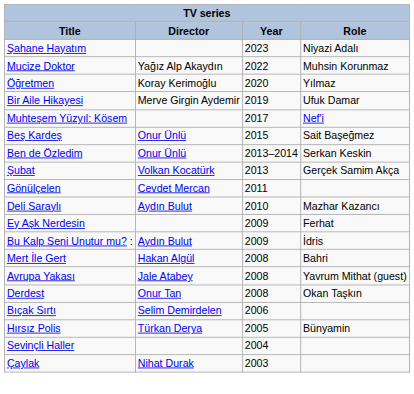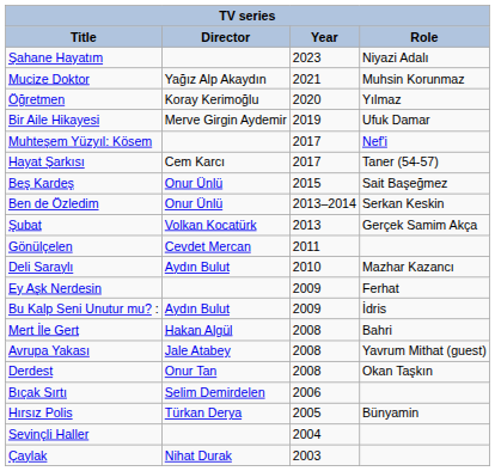 <table class="wikitable" style="font-size: 80%;">
 <tr>
 <th colspan="4" style="background:LightSteelBlue">TV series</th>
 </tr>
 <tr>
 <th style="background:LightSteelBlue">Title</th>
 <th style="background:LightSteelBlue">Director</th>
 <th style="background:LightSteelBlue">Year</th>
 <th style="background:LightSteelBlue">Role</th>
 </tr>
 <tr>
 <td><a href='#'>Şahane Hayatım</a></td>
 <td></td>
 <td>2023</td>
 <td>Niyazi Adalı</td>
 </tr>
 <tr>
 <td><a href='#'>Mucize Doktor</a></td>
 <td>Yağız Alp Akaydın</td>
-<td>2022</td>
+<td>2021</td>
 <td>Muhsin Korunmaz</td>
 </tr>
 <tr>
 <td><a href='#'>Öğretmen</a></td>
 <td>Koray Kerimoğlu</td>
 <td>2020</td>
 <td>Yılmaz</td>
 </tr>
 <tr>
 <td><a href='#'>Bir Aile Hikayesi</a></td>
 <td>Merve Girgin Aydemir</td>
 <td>2019</td>
 <td>Ufuk Damar</td>
 </tr>
 <tr>
 <td><a href='#'>Muhteşem Yüzyıl: Kösem</a></td>
 <td></td>
 <td>2017</td>
 <td><a href='#'>Nef'i</a></td>
+</tr>
+<tr>
+<td><a href='#'>Hayat Şarkısı</a></td>
+<td>Cem Karcı</td>
+<td>2017</td>
+<td>Taner (54-57)</td>
 </tr>
 <tr>
 <td><a href='#'>Beş Kardeş</a></td>
 <td><a href='#'>Onur Ünlü</a></td>
 <td>2015</td>
 <td>Sait Başeğmez</td>
 </tr>
 <tr>
 <td><a href='#'>Ben de Özledim</a></td>
 <td><a href='#'>Onur Ünlü</a></td>
 <td>2013–2014</td>
 <td>Serkan Keskin</td>
 </tr>
 <tr>
 <td><a href='#'>Şubat</a></td>
 <td><a href='#'>Volkan Kocatürk</a></td>
 <td>2013</td>
 <td>Gerçek Samim Akça</td>
 </tr>
 <tr>
 <td><a href='#'>Gönülçelen</a></td>
 <td><a href='#'>Cevdet Mercan</a></td>
 <td>2011</td>
 <td></td>
 </tr>
 <tr>
 <td><a href='#'>Deli Saraylı</a></td>
 <td><a href='#'>Aydın Bulut</a></td>
 <td>2010</td>
 <td>Mazhar Kazancı</td>
 </tr>
 <tr>
 <td><a href='#'>Ey Aşk Nerdesin</a></td>
 <td></td>
 <td>2009</td>
 <td>Ferhat</td>
 </tr>
 <tr>
 <td><a href='#'>Bu Kalp Seni Unutur mu?</a> :</td>
 <td><a href='#'>Aydın Bulut</a></td>
 <td>2009</td>
 <td>İdris</td>
 </tr>
 <tr>
 <td><a href='#'>Mert İle Gert</a></td>
 <td><a href='#'>Hakan Algül</a></td>
 <td>2008</td>
 <td>Bahri</td>
 </tr>
 <tr>
 <td><a href='#'>Avrupa Yakası</a></td>
 <td><a href='#'>Jale Atabey</a></td>
 <td>2008</td>
 <td>Yavrum Mithat (guest)</td>
 </tr>
 <tr>
 <td><a href='#'>Derdest</a></td>
 <td><a href='#'>Onur Tan</a></td>
 <td>2008</td>
 <td>Okan Taşkın</td>
 </tr>
 <tr>
 <td><a href='#'>Bıçak Sırtı</a></td>
 <td><a href='#'>Selim Demirdelen</a></td>
 <td>2006</td>
 <td></td>
 </tr>
 <tr>
 <td><a href='#'>Hırsız Polis</a></td>
 <td><a href='#'>Türkan Derya</a></td>
 <td>2005</td>
 <td>Bünyamin</td>
 </tr>
 <tr>
 <td><a href='#'>Sevinçli Haller</a></td>
 <td></td>
 <td>2004</td>
 <td></td>
 </tr>
 <tr>
 <td><a href='#'>Çaylak</a></td>
 <td><a href='#'>Nihat Durak</a></td>
 <td>2003</td>
 <td></td>
 </tr>
 </table>
